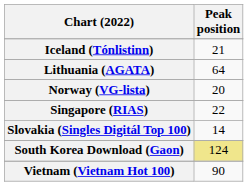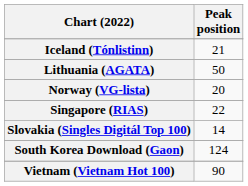 <table class="wikitable sortable plainrowheaders" style="text-align:center">
 <tr>
 <th scope="col">Chart (2022)</th>
 <th scope="col">Peak<br>position</th>
 </tr>
 <tr>
 </tr>
 <tr>
 </tr>
 <tr>
 </tr>
 <tr>
 </tr>
 <tr>
 </tr>
 <tr>
 </tr>
 <tr>
 </tr>
 <tr>
 </tr>
 <tr>
 <th scope="row">Iceland (<a href='#'>Tónlistinn</a>)</th>
 <td>21</td>
 </tr>
 <tr>
 </tr>
 <tr>
 <th scope="row">Lithuania (<a href='#'>AGATA</a>)</th>
-<td>64</td>
+<td>50</td>
 </tr>
 <tr>
 </tr>
 <tr>
 </tr>
 <tr>
 <th scope="row">Norway (<a href='#'>VG-lista</a>)</th>
 <td>20</td>
 </tr>
 <tr>
 </tr>
 <tr>
 <th scope="row">Singapore (<a href='#'>RIAS</a>)</th>
 <td>22</td>
 </tr>
 <tr>
 <th scope="row">Slovakia (<a href='#'>Singles Digitál Top 100</a>)</th>
 <td>14</td>
 </tr>
 <tr>
 </tr>
 <tr>
 <th scope="row">South Korea Download (<a href='#'>Gaon</a>)</th>
-<td style="background: khaki;">124</td>
+<td>124</td>
 </tr>
 <tr>
 </tr>
 <tr>
 </tr>
 <tr>
 </tr>
 <tr>
 </tr>
 <tr>
 </tr>
 <tr>
 </tr>
 <tr>
 </tr>
 <tr>
 </tr>
 <tr>
 <th scope="row">Vietnam (<a href='#'>Vietnam Hot 100</a>)</th>
 <td>90</td>
 </tr>
 </table>
